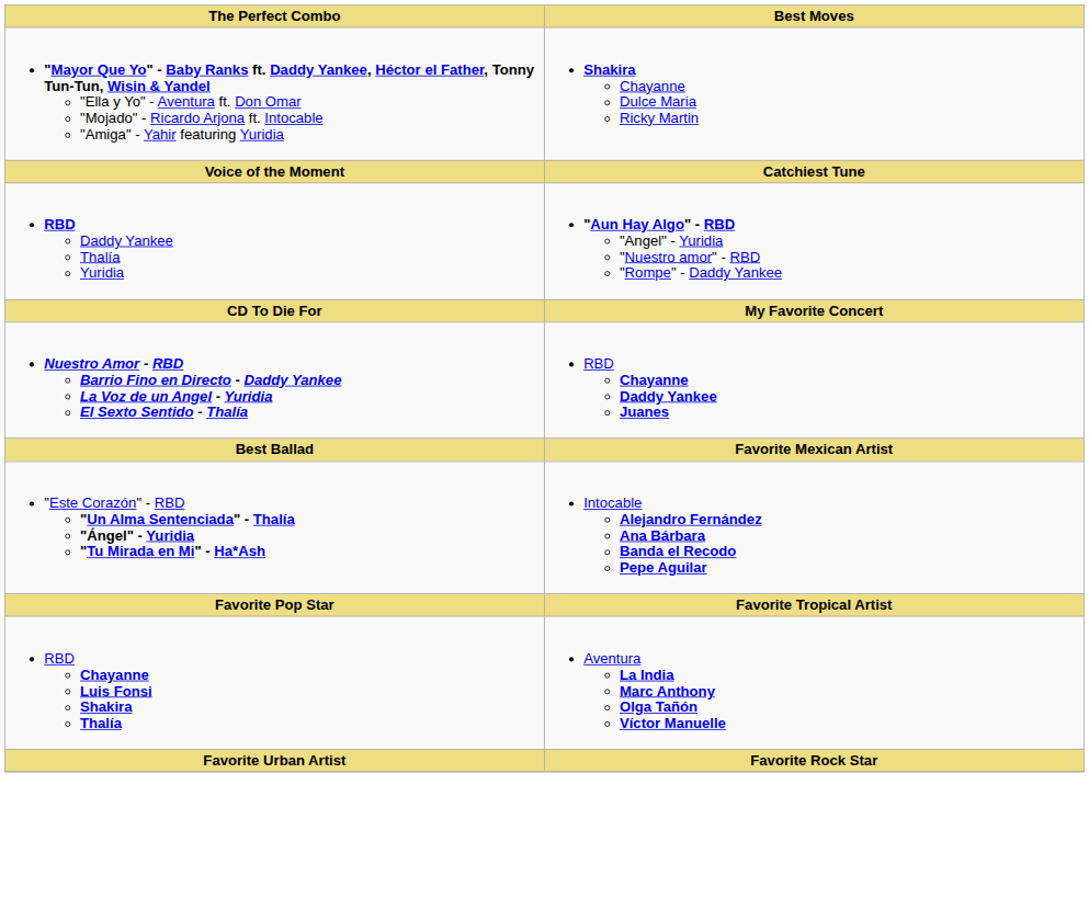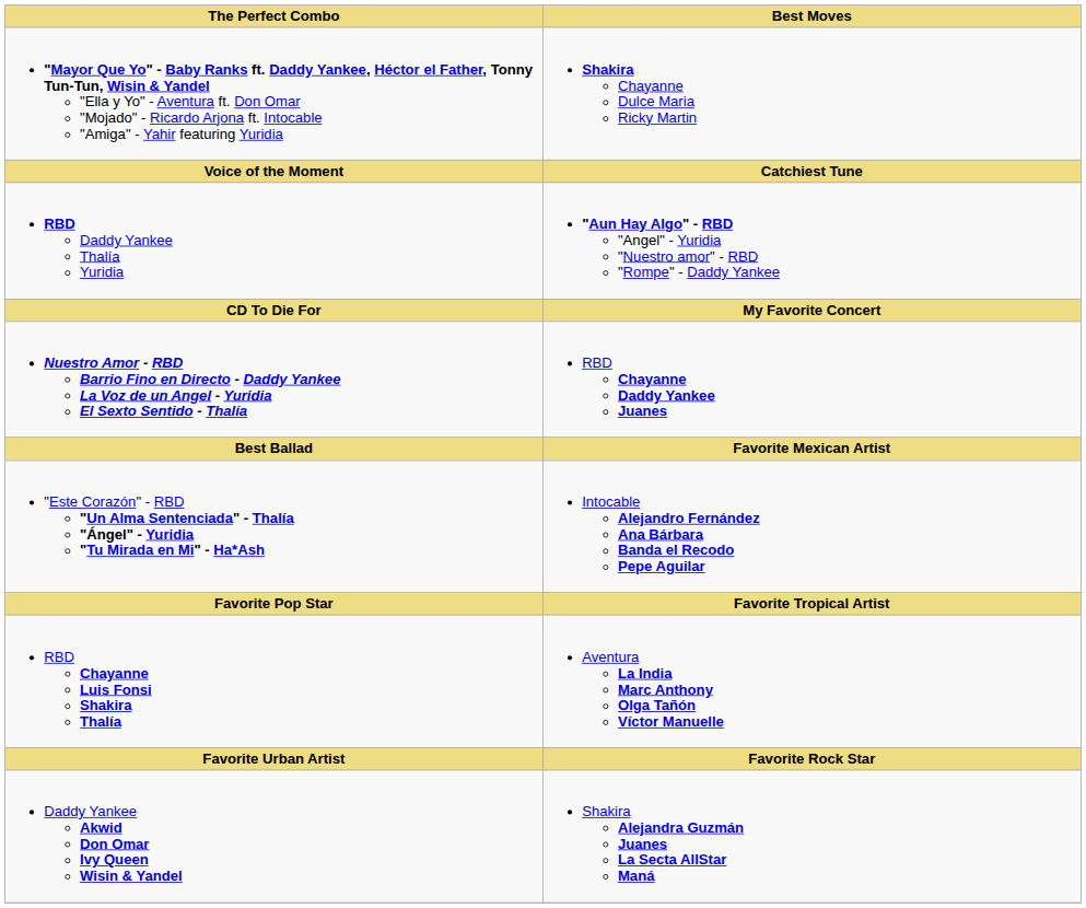 <table class=wikitable width="95%">
 <tr>
 <th style="background:#EEDD82;" ! width="50%">The Perfect Combo</th>
 <th style="background:#EEDD82;" ! width="50%">Best Moves</th>
 </tr>
 <tr>
 <td valign="top"><br><ul><li><strong>"<a href='#'>Mayor Que Yo</a>" - <a href='#'>Baby Ranks</a> ft. <a href='#'>Daddy Yankee</a>, <a href='#'>Héctor el Father</a>, Tonny Tun-Tun, <a href='#'>Wisin & Yandel</a></strong><ul><li>"Ella y Yo" - <a href='#'>Aventura</a> ft. <a href='#'>Don Omar</a></li><li>"Mojado" - <a href='#'>Ricardo Arjona</a> ft. <a href='#'>Intocable</a></li><li>"Amiga" - <a href='#'>Yahir</a> featuring <a href='#'>Yuridia</a></li></ul></li></ul></td>
 <td valign="top"><br><ul><li><strong><a href='#'>Shakira</a></strong><ul><li><a href='#'>Chayanne</a></li><li><a href='#'>Dulce Maria</a></li><li><a href='#'>Ricky Martin</a></li></ul></li></ul></td>
 </tr>
 <tr>
 <th style="background:#EEDD82;" ! width="50%">Voice of the Moment</th>
 <th style="background:#EEDD82;" ! width="50%">Catchiest Tune</th>
 </tr>
 <tr>
 <td valign="top"><br><ul><li><strong><a href='#'>RBD</a></strong><ul><li><a href='#'>Daddy Yankee</a></li><li><a href='#'>Thalía</a></li><li><a href='#'>Yuridia</a></li></ul></li></ul></td>
 <td valign="top"><br><ul><li><strong>"<a href='#'>Aun Hay Algo</a>" - <a href='#'>RBD</a></strong><ul><li>"Angel" - <a href='#'>Yuridia</a></li><li>"<a href='#'>Nuestro amor</a>" - <a href='#'>RBD</a></li><li>"<a href='#'>Rompe</a>" - <a href='#'>Daddy Yankee</a></li></ul></li></ul></td>
 </tr>
 <tr>
 <th style="background:#EEDD82;" ! width="50%">CD To Die For</th>
 <th style="background:#EEDD82;" ! width="50%">My Favorite Concert</th>
 </tr>
 <tr>
 <td valign="top"><br><ul><li><strong><em><a href='#'>Nuestro Amor</a><em> - <a href='#'>RBD</a><strong><ul><li></em><a href='#'>Barrio Fino en Directo</a><em> - <a href='#'>Daddy Yankee</a></li><li></em><a href='#'>La Voz de un Angel</a><em> - <a href='#'>Yuridia</a></li><li></em><a href='#'>El Sexto Sentido</a><em> - <a href='#'>Thalía</a></li></ul></li></ul></td>
 <td valign="top"><br><ul><li></strong><a href='#'>RBD</a><strong><ul><li><a href='#'>Chayanne</a></li><li><a href='#'>Daddy Yankee</a></li><li><a href='#'>Juanes</a></li></ul></li></ul></td>
 </tr>
 <tr>
 <th style="background:#EEDD82;" ! width="50%">Best Ballad</th>
 <th style="background:#EEDD82;" ! width="50%">Favorite Mexican Artist</th>
 </tr>
 <tr>
 <td valign="top"><br><ul><li></strong>"<a href='#'>Este Corazón</a>" - <a href='#'>RBD</a><strong><ul><li>"<a href='#'>Un Alma Sentenciada</a>" - <a href='#'>Thalía</a></li><li>"Ángel" - <a href='#'>Yuridia</a></li><li>"<a href='#'>Tu Mirada en Mi</a>" - <a href='#'>Ha*Ash</a></li></ul></li></ul></td>
 <td valign="top"><br><ul><li></strong><a href='#'>Intocable</a><strong><ul><li><a href='#'>Alejandro Fernández</a></li><li><a href='#'>Ana Bárbara</a></li><li><a href='#'>Banda el Recodo</a></li><li><a href='#'>Pepe Aguilar</a></li></ul></li></ul></td>
 </tr>
 <tr>
 <th style="background:#EEDD82;" ! width="50%">Favorite Pop Star</th>
 <th style="background:#EEDD82;" ! width="50%">Favorite Tropical Artist</th>
 </tr>
 <tr>
 <td valign="top"><br><ul><li></strong><a href='#'>RBD</a><strong><ul><li><a href='#'>Chayanne</a></li><li><a href='#'>Luis Fonsi</a></li><li><a href='#'>Shakira</a></li><li><a href='#'>Thalía</a></li></ul></li></ul></td>
 <td valign="top"><br><ul><li></strong><a href='#'>Aventura</a><strong><ul><li><a href='#'>La India</a></li><li><a href='#'>Marc Anthony</a></li><li><a href='#'>Olga Tañón</a></li><li><a href='#'>Víctor Manuelle</a></li></ul></li></ul></td>
 </tr>
 <tr>
 <th style="background:#EEDD82;" ! width="50%">Favorite Urban Artist</th>
 <th style="background:#EEDD82;" ! width="50%">Favorite Rock Star</th>
 </tr>
 <tr>
+<td valign="top"><br><ul><li></strong><a href='#'>Daddy Yankee</a><strong><ul><li><a href='#'>Akwid</a></li><li><a href='#'>Don Omar</a></li><li><a href='#'>Ivy Queen</a></li><li><a href='#'>Wisin & Yandel</a></li></ul></li></ul></td>
+<td valign="top"><br><ul><li></strong><a href='#'>Shakira</a><strong><ul><li><a href='#'>Alejandra Guzmán</a></li><li><a href='#'>Juanes</a></li><li><a href='#'>La Secta AllStar</a></li><li><a href='#'>Maná</a></li></ul></li></ul></td>
+</tr>
+<tr>
 </tr>
 </table>
